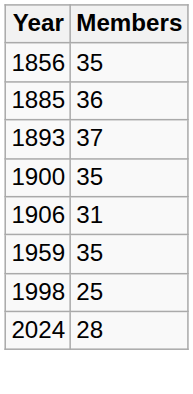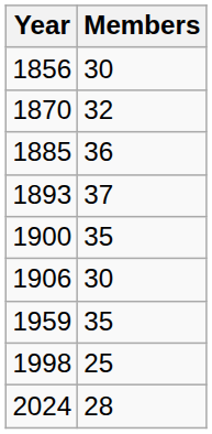 <table class="wikitable" style="float:right; margin-left:1em">
 <tr>
 <th>Year</th>
 <th>Members</th>
 </tr>
 <tr>
 <td>1856</td>
-<td>35</td>
+<td>30</td>
+</tr>
+<tr>
+<td>1870</td>
+<td>32</td>
 </tr>
 <tr>
 <td>1885</td>
 <td>36</td>
 </tr>
 <tr>
 <td>1893</td>
 <td>37</td>
 </tr>
 <tr>
 <td>1900</td>
 <td>35</td>
 </tr>
 <tr>
 <td>1906</td>
-<td>31</td>
+<td>30</td>
 </tr>
 <tr>
 <td>1959</td>
 <td>35</td>
 </tr>
 <tr>
 <td>1998</td>
 <td>25</td>
 </tr>
 <tr>
 <td>2024</td>
 <td>28</td>
 </tr>
 </table>
